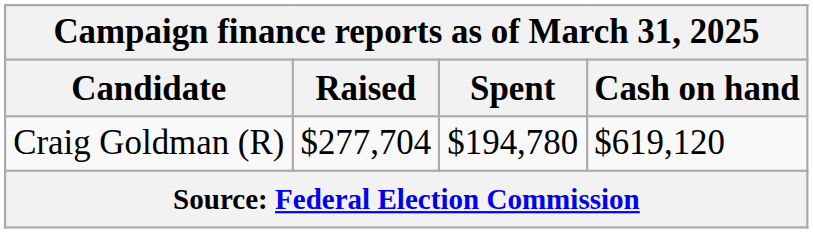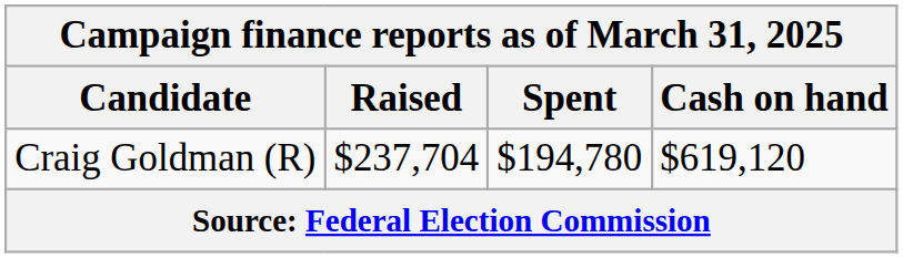 <table class="wikitable sortable">
 <tr>
 <th colspan=4>Campaign finance reports as of March 31, 2025</th>
 </tr>
 <tr style="text-align:center;">
 <th>Candidate</th>
 <th>Raised</th>
 <th>Spent</th>
 <th>Cash on hand</th>
 </tr>
 <tr>
 <td>Craig Goldman (R)</td>
-<td>$277,704</td>
+<td>$237,704</td>
 <td>$194,780</td>
 <td>$619,120</td>
 </tr>
 <tr>
 <th colspan="4"><small>Source: <a href='#'>Federal Election Commission</a></small></th>
 </tr>
 </table>
